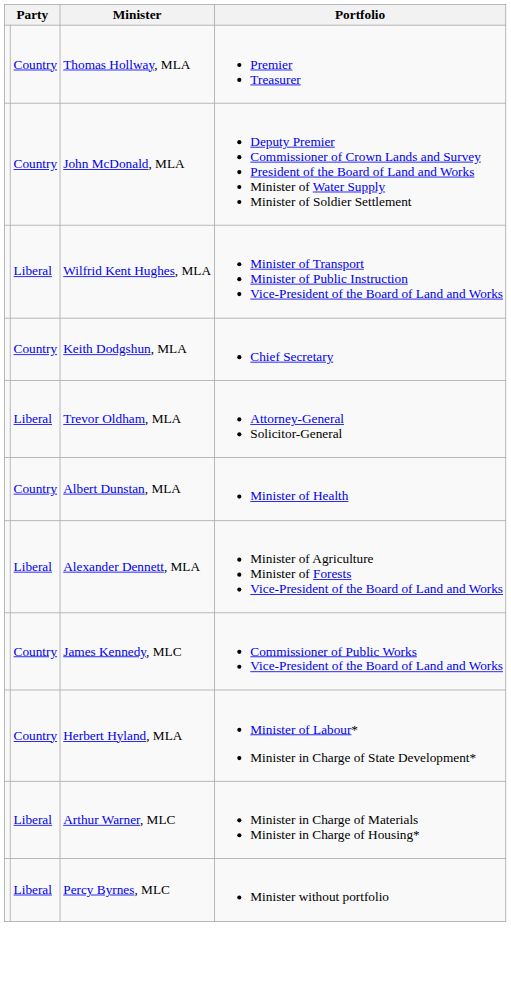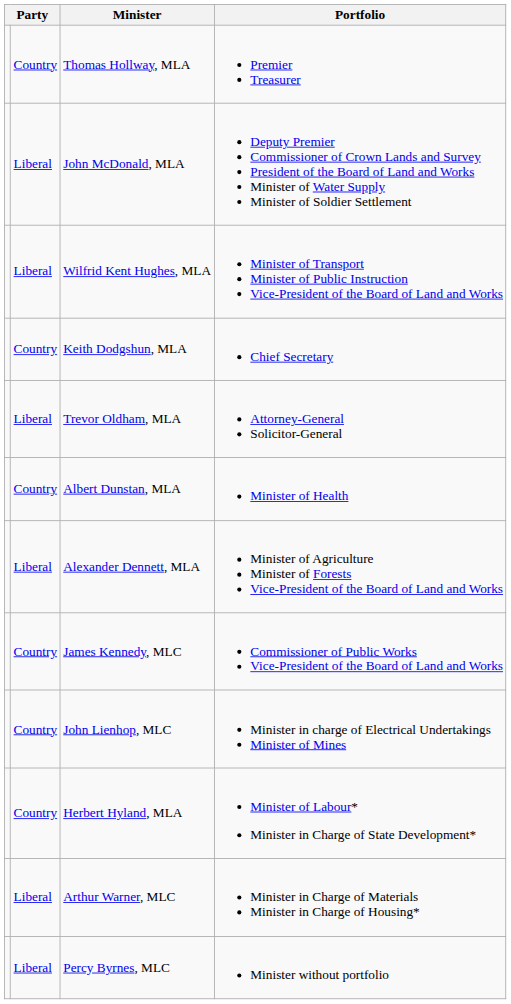 <table class="wikitable">
 <tr>
 <th colspan="2">Party</th>
 <th>Minister</th>
 <th>Portfolio</th>
 </tr>
 <tr>
 <td></td>
 <td><a href='#'>Country</a></td>
 <td><a href='#'>Thomas Hollway</a>, MLA</td>
 <td><br><ul><li><a href='#'>Premier</a></li><li><a href='#'>Treasurer</a></li></ul></td>
 </tr>
 <tr>
 <td></td>
-<td><a href='#'>Country</a></td>
+<td><a href='#'>Liberal</a></td>
 <td><a href='#'>John McDonald</a>, MLA</td>
 <td><br><ul><li><a href='#'>Deputy Premier</a></li><li><a href='#'>Commissioner of Crown Lands and Survey</a></li><li><a href='#'>President of the Board of Land and Works</a></li><li>Minister of <a href='#'>Water Supply</a></li><li>Minister of Soldier Settlement</li></ul></td>
 </tr>
 <tr>
 <td></td>
 <td><a href='#'>Liberal</a></td>
 <td><a href='#'>Wilfrid Kent Hughes</a>, MLA</td>
 <td><br><ul><li><a href='#'>Minister of Transport</a></li><li><a href='#'>Minister of Public Instruction</a></li><li><a href='#'>Vice-President of the Board of Land and Works</a></li></ul></td>
 </tr>
 <tr>
 <td></td>
 <td><a href='#'>Country</a></td>
 <td><a href='#'>Keith Dodgshun</a>, MLA</td>
 <td><br><ul><li><a href='#'>Chief Secretary</a></li></ul></td>
 </tr>
 <tr>
 <td></td>
 <td><a href='#'>Liberal</a></td>
 <td><a href='#'>Trevor Oldham</a>, MLA</td>
 <td><br><ul><li><a href='#'>Attorney-General</a></li><li>Solicitor-General</li></ul></td>
 </tr>
 <tr>
 <td></td>
 <td><a href='#'>Country</a></td>
 <td><a href='#'>Albert Dunstan</a>, MLA</td>
 <td><br><ul><li><a href='#'>Minister of Health</a></li></ul></td>
 </tr>
 <tr>
 <td></td>
 <td><a href='#'>Liberal</a></td>
 <td><a href='#'>Alexander Dennett</a>, MLA</td>
 <td><br><ul><li>Minister of Agriculture</li><li>Minister of <a href='#'>Forests</a></li><li><a href='#'>Vice-President of the Board of Land and Works</a></li></ul></td>
 </tr>
 <tr>
 <td></td>
 <td><a href='#'>Country</a></td>
 <td><a href='#'>James Kennedy</a>, MLC</td>
 <td><br><ul><li><a href='#'>Commissioner of Public Works</a></li><li><a href='#'>Vice-President of the Board of Land and Works</a></li></ul></td>
 </tr>
 <tr>
 <td></td>
 <td><a href='#'>Country</a></td>
+<td><a href='#'>John Lienhop</a>, MLC</td>
+<td><br><ul><li>Minister in charge of Electrical Undertakings</li><li><a href='#'>Minister of Mines</a></li></ul></td>
+</tr>
+<tr>
+<td></td>
+<td><a href='#'>Country</a></td>
 <td><a href='#'>Herbert Hyland</a>, MLA</td>
 <td><br><ul><li><a href='#'>Minister of Labour</a>*</li></ul><ul><li>Minister in Charge of State Development*</li></ul></td>
 </tr>
 <tr>
 <td></td>
 <td><a href='#'>Liberal</a></td>
 <td><a href='#'>Arthur Warner</a>, MLC</td>
 <td><br><ul><li>Minister in Charge of Materials</li><li>Minister in Charge of Housing*</li></ul></td>
 </tr>
 <tr>
 <td></td>
 <td><a href='#'>Liberal</a></td>
 <td><a href='#'>Percy Byrnes</a>, MLC</td>
 <td><br><ul><li>Minister without portfolio</li></ul></td>
 </tr>
 </table>
